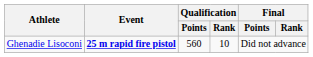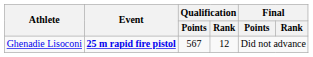 <table class="wikitable" style="font-size:90%">
 <tr>
 <th rowspan="2">Athlete</th>
 <th rowspan="2">Event</th>
 <th colspan=2>Qualification</th>
 <th colspan=2>Final</th>
 </tr>
 <tr style="font-size:95%">
 <th>Points</th>
 <th>Rank</th>
 <th>Points</th>
 <th>Rank</th>
 </tr>
 <tr align=center>
 <td align=left><a href='#'>Ghenadie Lisoconi</a></td>
 <td align=left><strong><a href='#'>25 m rapid fire pistol</a></strong></td>
-<td>560</td>
-<td>10</td>
+<td>567</td>
+<td>12</td>
 <td colspan=2>Did not advance</td>
 </tr>
 </table>
